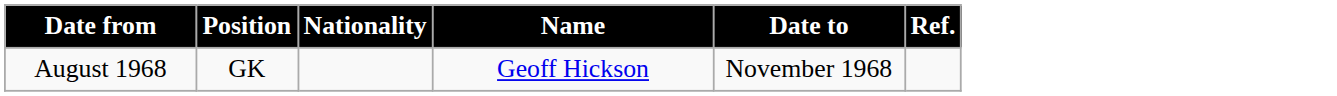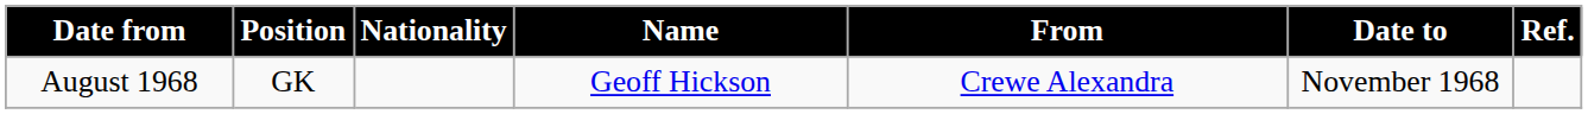 <table class="wikitable" style="text-align:center; font-size:90%; ">
 <tr>
 <th style="background:#000000; color:white; width:100px;">Date from</th>
 <th style="background:#000000; color:white; width:50px;">Position</th>
 <th style="background:#000000; color:white; width:50px;">Nationality</th>
 <th style="background:#000000; color:white; width:150px;">Name</th>
+<th style="background:#000000; color:white; width:200px;">From</th>
 <th style="background:#000000; color:white; width:100px;">Date to</th>
 <th style="background:#000000; color:white; width:25px;">Ref.</th>
 </tr>
 <tr>
 <td>August 1968</td>
 <td>GK</td>
 <td></td>
 <td><a href='#'>Geoff Hickson</a></td>
+<td><a href='#'>Crewe Alexandra</a></td>
 <td>November 1968</td>
 <td></td>
 </tr>
 </table>
